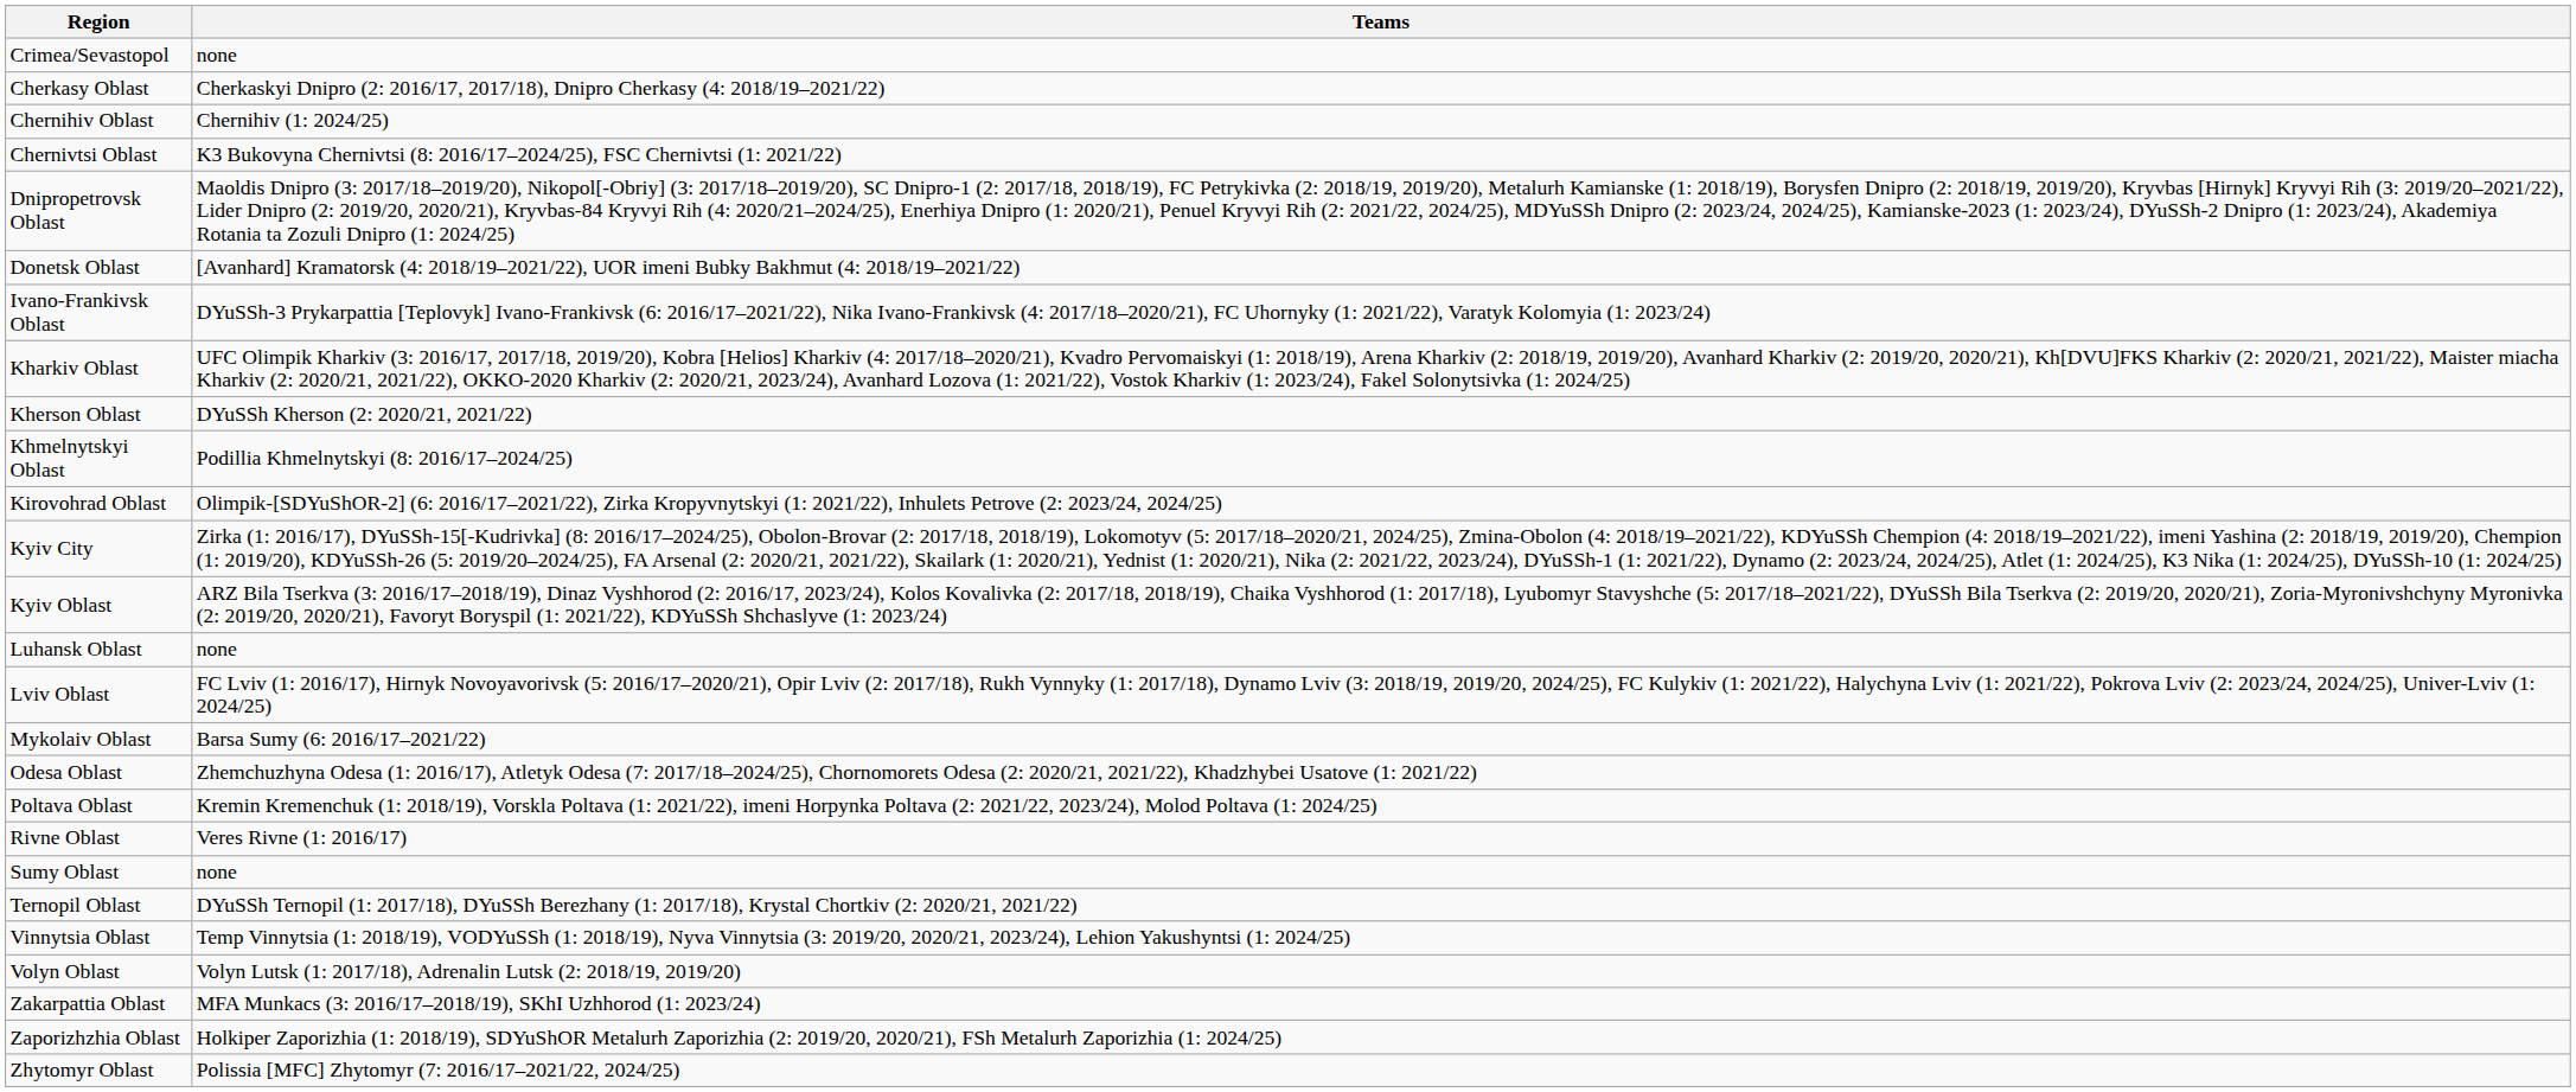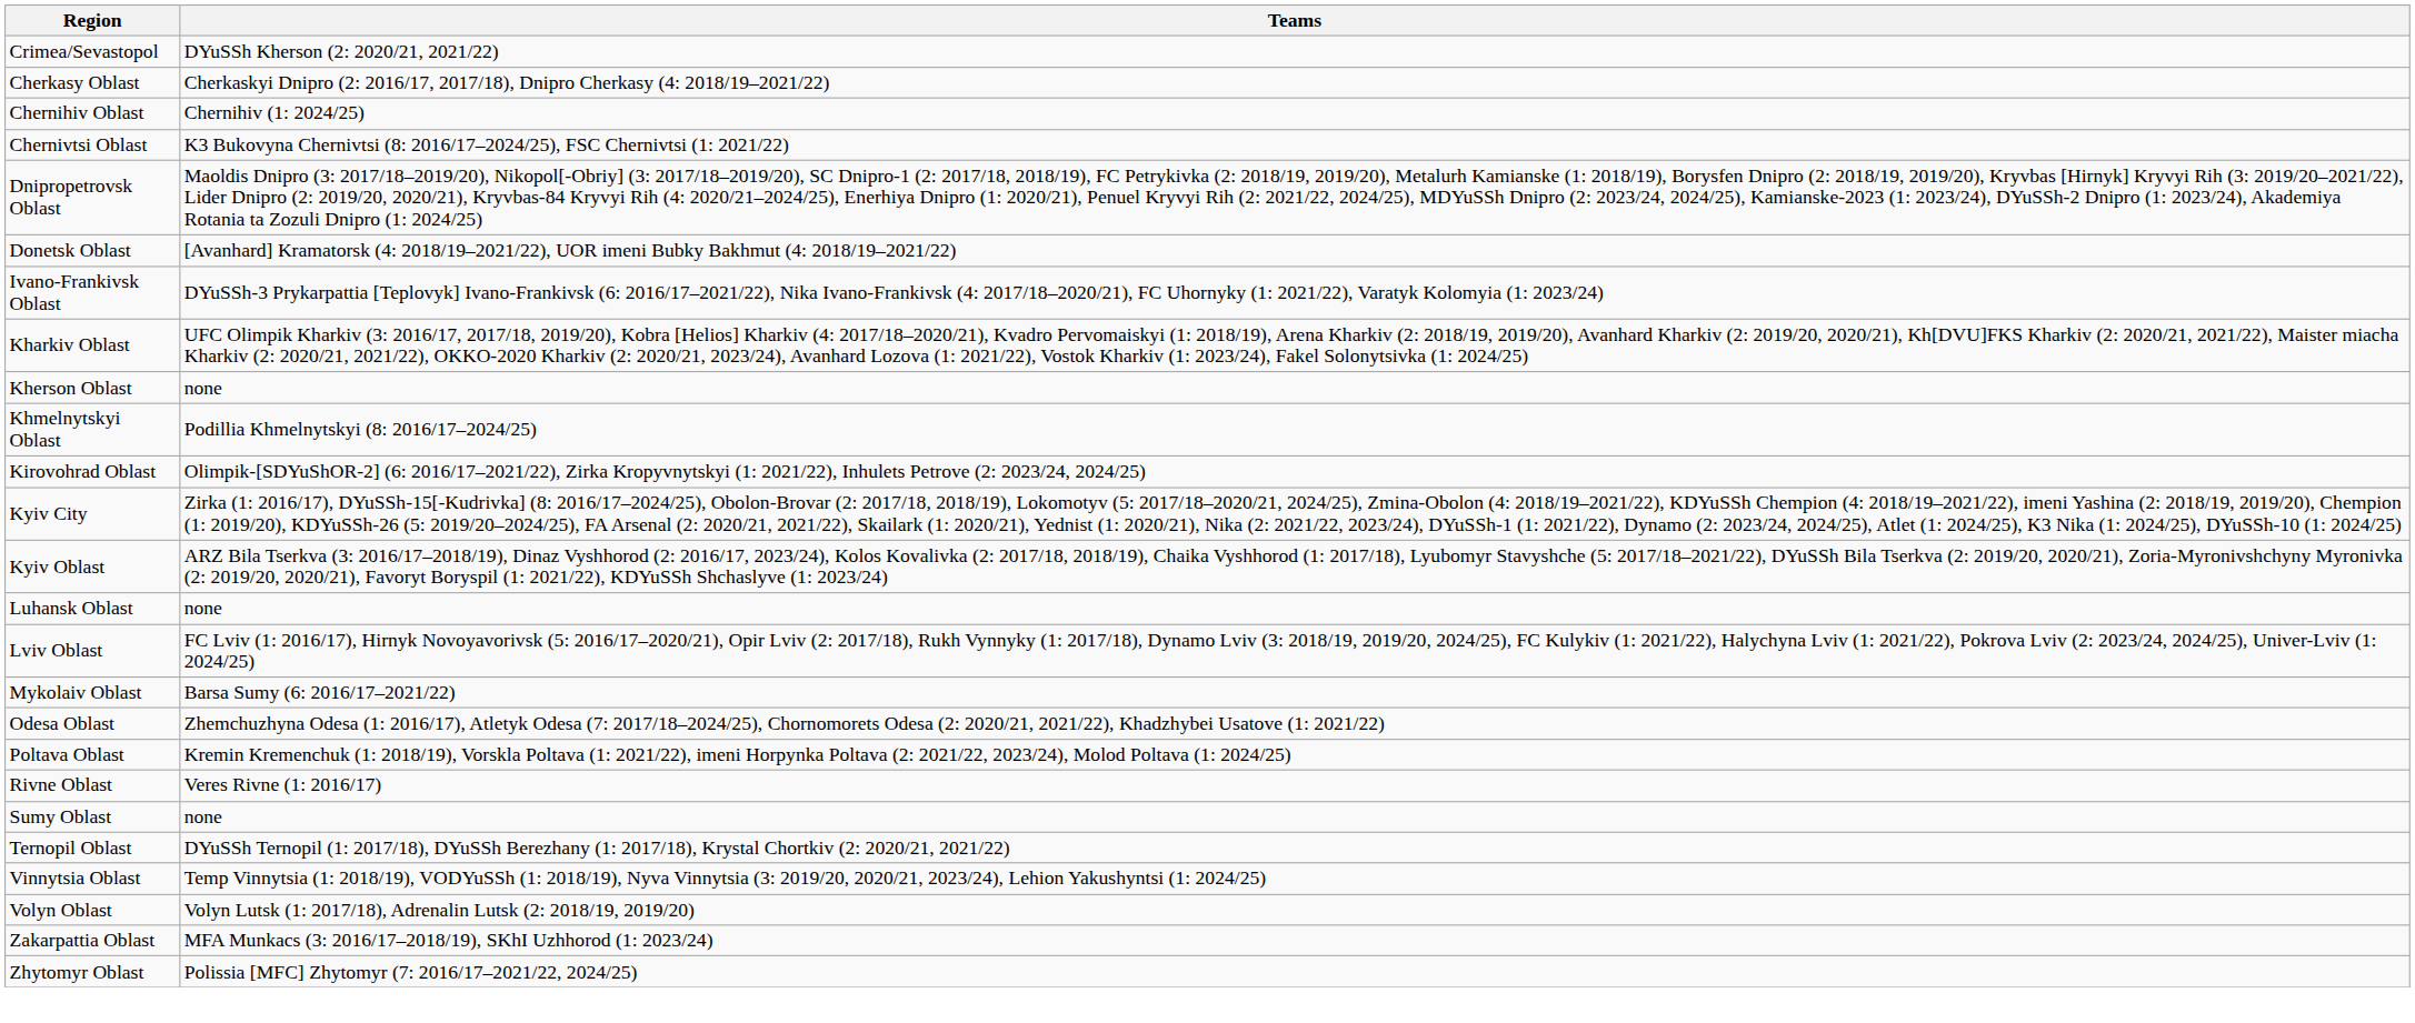 <table class="wikitable mw-collapsible mw-collapsed">
 <tr>
 <th>Region</th>
 <th>Teams</th>
 </tr>
 <tr>
 <td>Crimea/Sevastopol</td>
-<td>none</td>
+<td>DYuSSh Kherson (2: 2020/21, 2021/22)</td>
 </tr>
 <tr>
 <td>Cherkasy Oblast</td>
 <td>Cherkaskyi Dnipro (2: 2016/17, 2017/18), Dnipro Cherkasy (4: 2018/19–2021/22)</td>
 </tr>
 <tr>
 <td>Chernihiv Oblast</td>
 <td>Chernihiv (1: 2024/25)</td>
 </tr>
 <tr>
 <td>Chernivtsi Oblast</td>
 <td>K3 Bukovyna Chernivtsi (8: 2016/17–2024/25), FSC Chernivtsi (1: 2021/22)</td>
 </tr>
 <tr>
 <td>Dnipropetrovsk Oblast</td>
 <td>Maoldis Dnipro (3: 2017/18–2019/20), Nikopol[-Obriy] (3: 2017/18–2019/20), SC Dnipro-1 (2: 2017/18, 2018/19), FC Petrykivka (2: 2018/19, 2019/20), Metalurh Kamianske (1: 2018/19), Borysfen Dnipro (2: 2018/19, 2019/20), Kryvbas [Hirnyk] Kryvyi Rih (3: 2019/20–2021/22), Lider Dnipro (2: 2019/20, 2020/21), Kryvbas-84 Kryvyi Rih (4: 2020/21–2024/25), Enerhiya Dnipro (1: 2020/21), Penuel Kryvyi Rih (2: 2021/22, 2024/25), MDYuSSh Dnipro (2: 2023/24, 2024/25), Kamianske-2023 (1: 2023/24), DYuSSh-2 Dnipro (1: 2023/24), Akademiya Rotania ta Zozuli Dnipro (1: 2024/25)</td>
 </tr>
 <tr>
 <td>Donetsk Oblast</td>
 <td>[Avanhard] Kramatorsk (4: 2018/19–2021/22), UOR imeni Bubky Bakhmut (4: 2018/19–2021/22)</td>
 </tr>
 <tr>
 <td>Ivano-Frankivsk Oblast</td>
 <td>DYuSSh-3 Prykarpattia [Teplovyk] Ivano-Frankivsk (6: 2016/17–2021/22), Nika Ivano-Frankivsk (4: 2017/18–2020/21), FC Uhornyky (1: 2021/22), Varatyk Kolomyia (1: 2023/24)</td>
 </tr>
 <tr>
 <td>Kharkiv Oblast</td>
 <td>UFC Olimpik Kharkiv (3: 2016/17, 2017/18, 2019/20), Kobra [Helios] Kharkiv (4: 2017/18–2020/21), Kvadro Pervomaiskyi (1: 2018/19), Arena Kharkiv (2: 2018/19, 2019/20), Avanhard Kharkiv (2: 2019/20, 2020/21), Kh[DVU]FKS Kharkiv (2: 2020/21, 2021/22), Maister miacha Kharkiv (2: 2020/21, 2021/22), OKKO-2020 Kharkiv (2: 2020/21, 2023/24), Avanhard Lozova (1: 2021/22), Vostok Kharkiv (1: 2023/24), Fakel Solonytsivka (1: 2024/25)</td>
 </tr>
 <tr>
 <td>Kherson Oblast</td>
-<td>DYuSSh Kherson (2: 2020/21, 2021/22)</td>
+<td>none</td>
 </tr>
 <tr>
 <td>Khmelnytskyi Oblast</td>
 <td>Podillia Khmelnytskyi (8: 2016/17–2024/25)</td>
 </tr>
 <tr>
 <td>Kirovohrad Oblast</td>
 <td>Olimpik-[SDYuShOR-2] (6: 2016/17–2021/22), Zirka Kropyvnytskyi (1: 2021/22), Inhulets Petrove (2: 2023/24, 2024/25)</td>
 </tr>
 <tr>
 <td>Kyiv City</td>
 <td>Zirka (1: 2016/17), DYuSSh-15[-Kudrivka] (8: 2016/17–2024/25), Obolon-Brovar (2: 2017/18, 2018/19), Lokomotyv (5: 2017/18–2020/21, 2024/25), Zmina-Obolon (4: 2018/19–2021/22), KDYuSSh Chempion (4: 2018/19–2021/22), imeni Yashina (2: 2018/19, 2019/20), Chempion (1: 2019/20), KDYuSSh-26 (5: 2019/20–2024/25), FA Arsenal (2: 2020/21, 2021/22), Skailark (1: 2020/21), Yednist (1: 2020/21), Nika (2: 2021/22, 2023/24), DYuSSh-1 (1: 2021/22), Dynamo (2: 2023/24, 2024/25), Atlet (1: 2024/25), K3 Nika (1: 2024/25), DYuSSh-10 (1: 2024/25)</td>
 </tr>
 <tr>
 <td>Kyiv Oblast</td>
 <td>ARZ Bila Tserkva (3: 2016/17–2018/19), Dinaz Vyshhorod (2: 2016/17, 2023/24), Kolos Kovalivka (2: 2017/18, 2018/19), Chaika Vyshhorod (1: 2017/18), Lyubomyr Stavyshche (5: 2017/18–2021/22), DYuSSh Bila Tserkva (2: 2019/20, 2020/21), Zoria-Myronivshchyny Myronivka (2: 2019/20, 2020/21), Favoryt Boryspil (1: 2021/22), KDYuSSh Shchaslyve (1: 2023/24)</td>
 </tr>
 <tr>
 <td>Luhansk Oblast</td>
 <td>none</td>
 </tr>
 <tr>
 <td>Lviv Oblast</td>
 <td>FC Lviv (1: 2016/17), Hirnyk Novoyavorivsk (5: 2016/17–2020/21), Opir Lviv (2: 2017/18), Rukh Vynnyky (1: 2017/18), Dynamo Lviv (3: 2018/19, 2019/20, 2024/25), FC Kulykiv (1: 2021/22), Halychyna Lviv (1: 2021/22), Pokrova Lviv (2: 2023/24, 2024/25), Univer-Lviv (1: 2024/25)</td>
 </tr>
 <tr>
 <td>Mykolaiv Oblast</td>
 <td>Barsa Sumy (6: 2016/17–2021/22)</td>
 </tr>
 <tr>
 <td>Odesa Oblast</td>
 <td>Zhemchuzhyna Odesa (1: 2016/17), Atletyk Odesa (7: 2017/18–2024/25), Chornomorets Odesa (2: 2020/21, 2021/22), Khadzhybei Usatove (1: 2021/22)</td>
 </tr>
 <tr>
 <td>Poltava Oblast</td>
 <td>Kremin Kremenchuk (1: 2018/19), Vorskla Poltava (1: 2021/22), imeni Horpynka Poltava (2: 2021/22, 2023/24), Molod Poltava (1: 2024/25)</td>
 </tr>
 <tr>
 <td>Rivne Oblast</td>
 <td>Veres Rivne (1: 2016/17)</td>
 </tr>
 <tr>
 <td>Sumy Oblast</td>
 <td>none</td>
 </tr>
 <tr>
 <td>Ternopil Oblast</td>
 <td>DYuSSh Ternopil (1: 2017/18), DYuSSh Berezhany (1: 2017/18), Krystal Chortkiv (2: 2020/21, 2021/22)</td>
 </tr>
 <tr>
 <td>Vinnytsia Oblast</td>
 <td>Temp Vinnytsia (1: 2018/19), VODYuSSh (1: 2018/19), Nyva Vinnytsia (3: 2019/20, 2020/21, 2023/24), Lehion Yakushyntsi (1: 2024/25)</td>
 </tr>
 <tr>
 <td>Volyn Oblast</td>
 <td>Volyn Lutsk (1: 2017/18), Adrenalin Lutsk (2: 2018/19, 2019/20)</td>
 </tr>
 <tr>
 <td>Zakarpattia Oblast</td>
 <td>MFA Munkacs (3: 2016/17–2018/19), SKhI Uzhhorod (1: 2023/24)</td>
 </tr>
 <tr>
-<td>Zaporizhzhia Oblast</td>
-<td>Holkiper Zaporizhia (1: 2018/19), SDYuShOR Metalurh Zaporizhia (2: 2019/20, 2020/21), FSh Metalurh Zaporizhia (1: 2024/25)</td>
-</tr>
-<tr>
 <td>Zhytomyr Oblast</td>
 <td>Polissia [MFC] Zhytomyr (7: 2016/17–2021/22, 2024/25)</td>
 </tr>
 </table>
